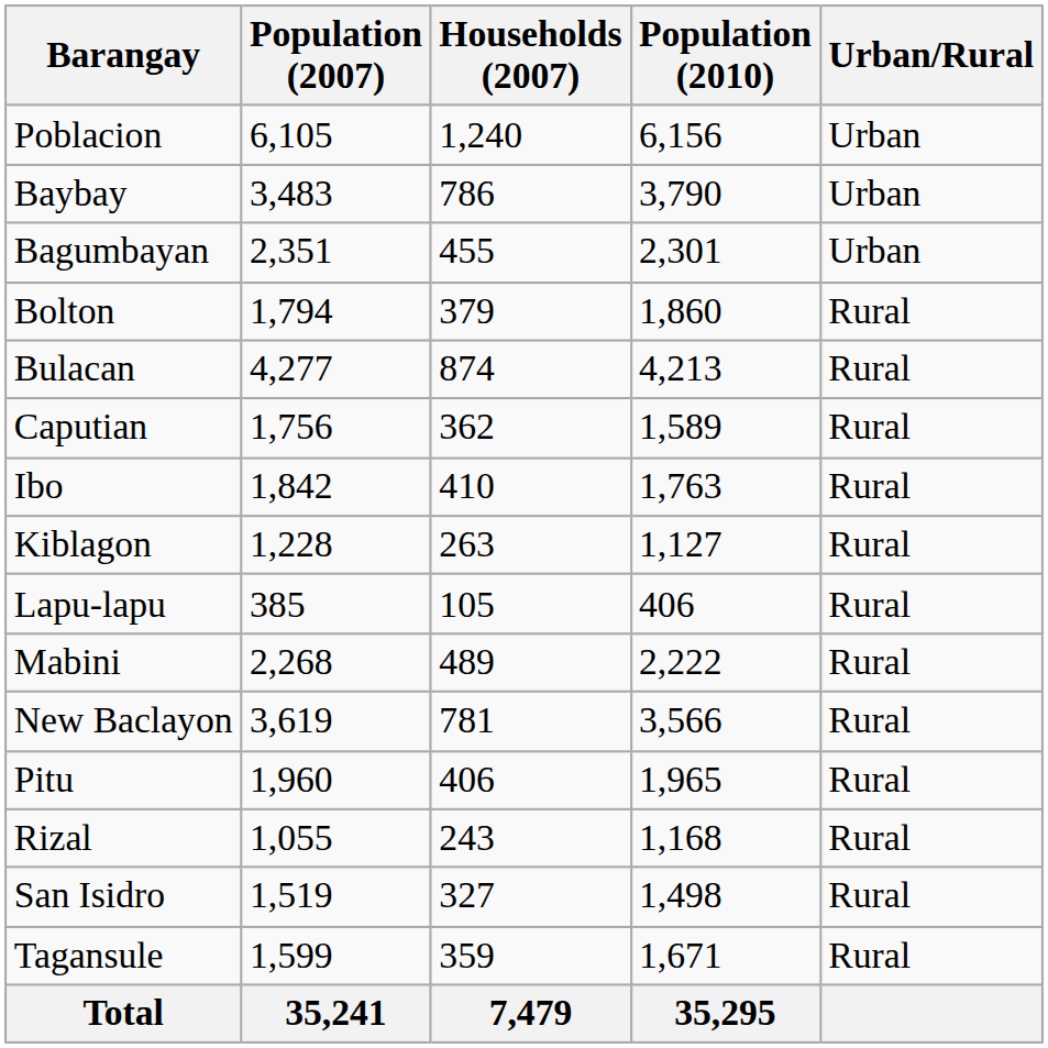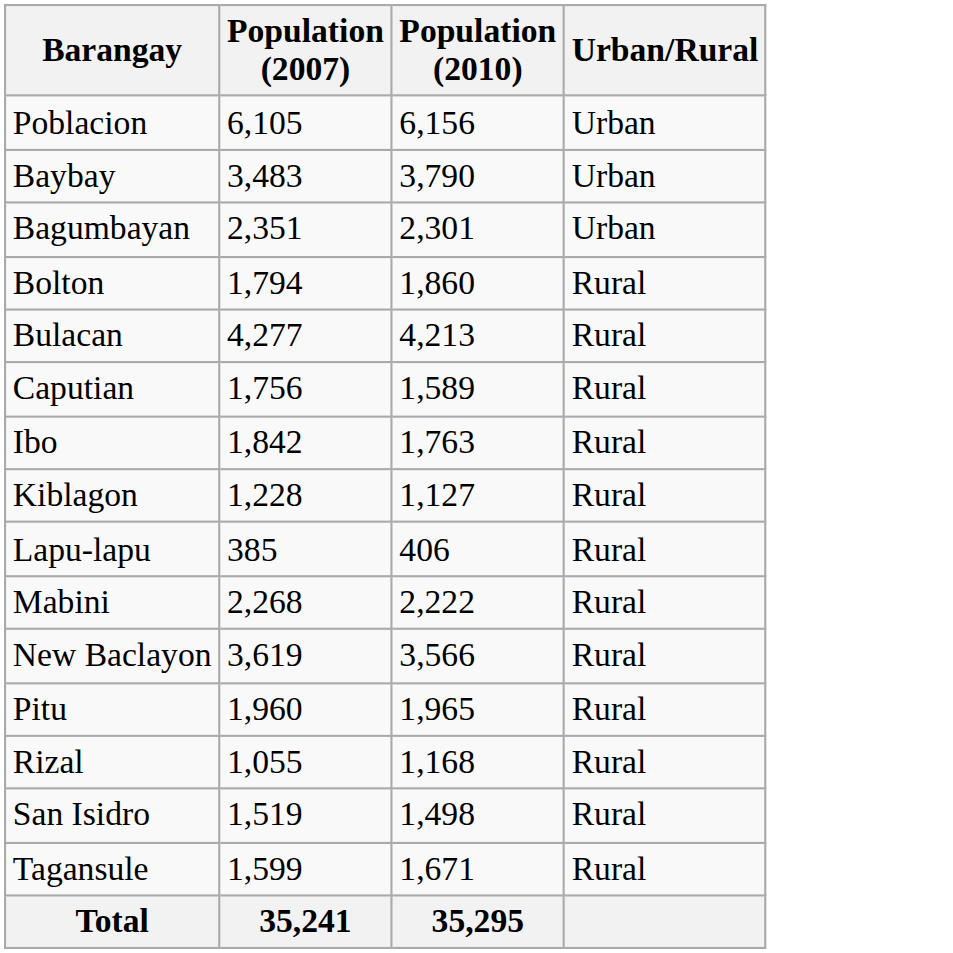 <table class="wikitable sortable">
 <tr>
 <th>Barangay</th>
 <th>Population<br>(2007)</th>
-<th>Households<br>(2007)</th>
 <th>Population<br>(2010)</th>
 <th>Urban/Rural</th>
 </tr>
 <tr>
 <td>Poblacion</td>
 <td>6,105</td>
-<td>1,240</td>
 <td>6,156</td>
 <td>Urban</td>
 </tr>
 <tr>
 <td>Baybay</td>
 <td>3,483</td>
-<td>786</td>
 <td>3,790</td>
 <td>Urban</td>
 </tr>
 <tr>
 <td>Bagumbayan</td>
 <td>2,351</td>
-<td>455</td>
 <td>2,301</td>
 <td>Urban</td>
 </tr>
 <tr>
 <td>Bolton</td>
 <td>1,794</td>
-<td>379</td>
 <td>1,860</td>
 <td>Rural</td>
 </tr>
 <tr>
 <td>Bulacan</td>
 <td>4,277</td>
-<td>874</td>
 <td>4,213</td>
 <td>Rural</td>
 </tr>
 <tr>
 <td>Caputian</td>
 <td>1,756</td>
-<td>362</td>
 <td>1,589</td>
 <td>Rural</td>
 </tr>
 <tr>
 <td>Ibo</td>
 <td>1,842</td>
-<td>410</td>
 <td>1,763</td>
 <td>Rural</td>
 </tr>
 <tr>
 <td>Kiblagon</td>
 <td>1,228</td>
-<td>263</td>
 <td>1,127</td>
 <td>Rural</td>
 </tr>
 <tr>
 <td>Lapu-lapu</td>
 <td>385</td>
-<td>105</td>
 <td>406</td>
 <td>Rural</td>
 </tr>
 <tr>
 <td>Mabini</td>
 <td>2,268</td>
-<td>489</td>
 <td>2,222</td>
 <td>Rural</td>
 </tr>
 <tr>
 <td>New Baclayon</td>
 <td>3,619</td>
-<td>781</td>
 <td>3,566</td>
 <td>Rural</td>
 </tr>
 <tr>
 <td>Pitu</td>
 <td>1,960</td>
-<td>406</td>
 <td>1,965</td>
 <td>Rural</td>
 </tr>
 <tr>
 <td>Rizal</td>
 <td>1,055</td>
-<td>243</td>
 <td>1,168</td>
 <td>Rural</td>
 </tr>
 <tr>
 <td>San Isidro</td>
 <td>1,519</td>
-<td>327</td>
 <td>1,498</td>
 <td>Rural</td>
 </tr>
 <tr>
 <td>Tagansule</td>
 <td>1,599</td>
-<td>359</td>
 <td>1,671</td>
 <td>Rural</td>
 </tr>
 <tr>
 <th>Total</th>
 <th>35,241</th>
-<th>7,479</th>
 <th>35,295</th>
 <th></th>
 </tr>
 </table>
